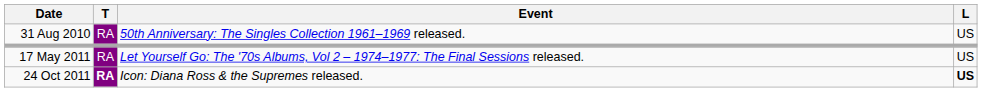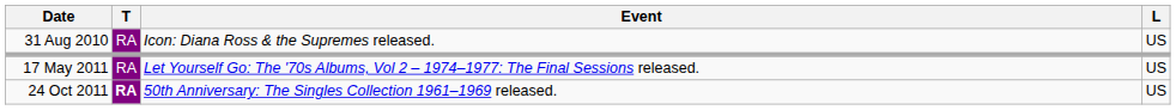 <table class="wikitable" style="text-align: center">
 <tr>
 <th style="width:12ch">Date</th>
 <th style="width:1%">T</th>
 <th>Event</th>
 <th style="width:2%">L</th>
 </tr>
 <tr>
 <td style="text-align: right">31 Aug 2010</td>
 <td style="background:purple; color: white">RA</td>
-<td style="text-align:left;"><em><a href='#'>50th Anniversary: The Singles Collection 1961–1969</a></em> released.</td>
+<td style="text-align:left;"><em>Icon: Diana Ross & the Supremes</em> released.</td>
 <td>US</td>
 </tr>
 <tr>
 <td colspan="6" style="background: #aaa; height: 3px; padding: 0 !important"></td>
 </tr>
 <tr>
 <td style="text-align: right">17 May 2011</td>
 <td style="background:purple; color: white">RA</td>
 <td style="text-align:left;"><em><a href='#'>Let Yourself Go: The '70s Albums, Vol 2 – 1974–1977: The Final Sessions</a></em> released.</td>
 <td>US</td>
 </tr>
 <tr>
 <td style="text-align: right">24 Oct 2011</td>
 <td style="background:purple; color: white"><strong>RA</strong></td>
-<td style="text-align:left;"><em>Icon: Diana Ross & the Supremes</em> released.</td>
-<td><strong>US</strong></td>
+<td style="text-align:left;"><em><a href='#'>50th Anniversary: The Singles Collection 1961–1969</a></em> released.</td>
+<td>US</td>
 </tr>
 </table>
